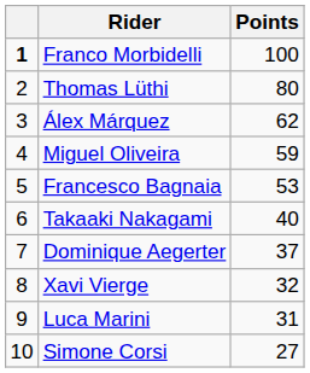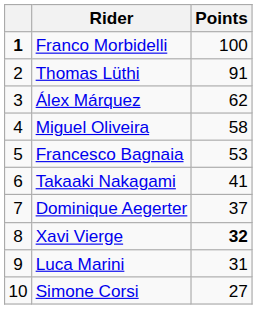 <table class="wikitable" style="font-size: 95%;">
 <tr>
 <th></th>
 <th>Rider</th>
 <th>Points</th>
 </tr>
 <tr>
 <td align=center><strong>1</strong></td>
 <td> <a href='#'>Franco Morbidelli</a></td>
 <td align=right>100</td>
 </tr>
 <tr>
 <td align=center>2</td>
 <td> <a href='#'>Thomas Lüthi</a></td>
-<td align=right>80</td>
+<td align=right>91</td>
 </tr>
 <tr>
 <td align=center>3</td>
 <td> <a href='#'>Álex Márquez</a></td>
 <td align=right>62</td>
 </tr>
 <tr>
 <td align=center>4</td>
 <td> <a href='#'>Miguel Oliveira</a></td>
-<td align=right>59</td>
+<td align=right>58</td>
 </tr>
 <tr>
 <td align=center>5</td>
 <td> <a href='#'>Francesco Bagnaia</a></td>
 <td align=right>53</td>
 </tr>
 <tr>
 <td align=center>6</td>
 <td> <a href='#'>Takaaki Nakagami</a></td>
-<td align=right>40</td>
+<td align=right>41</td>
 </tr>
 <tr>
 <td align=center>7</td>
 <td> <a href='#'>Dominique Aegerter</a></td>
 <td align=right>37</td>
 </tr>
 <tr>
 <td align=center>8</td>
 <td> <a href='#'>Xavi Vierge</a></td>
-<td align=right>32</td>
+<td align=right><strong>32</strong></td>
 </tr>
 <tr>
 <td align=center>9</td>
 <td> <a href='#'>Luca Marini</a></td>
 <td align=right>31</td>
 </tr>
 <tr>
 <td align=center>10</td>
 <td> <a href='#'>Simone Corsi</a></td>
 <td align=right>27</td>
 </tr>
 </table>
